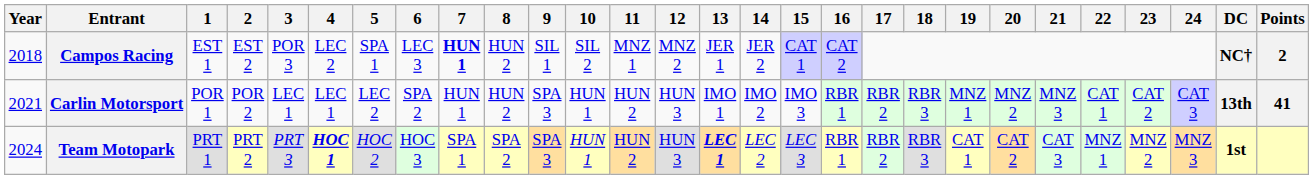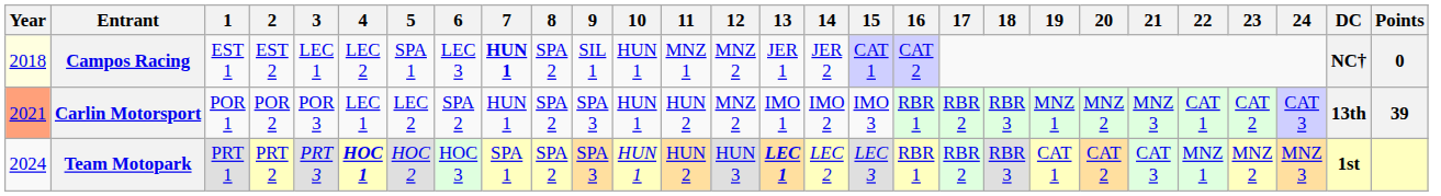 <table class="wikitable" style="text-align:center; font-size:85%">
 <tr>
 <th>Year</th>
 <th>Entrant</th>
 <th>1</th>
 <th>2</th>
 <th>3</th>
 <th>4</th>
 <th>5</th>
 <th>6</th>
 <th>7</th>
 <th>8</th>
 <th>9</th>
 <th>10</th>
 <th>11</th>
 <th>12</th>
 <th>13</th>
 <th>14</th>
 <th>15</th>
 <th>16</th>
 <th>17</th>
 <th>18</th>
 <th>19</th>
 <th>20</th>
 <th>21</th>
 <th>22</th>
 <th>23</th>
 <th>24</th>
 <th>DC</th>
 <th>Points</th>
 </tr>
 <tr>
-<td><a href='#'>2018</a></td>
+<td style="background: lightyellow;"><a href='#'>2018</a></td>
 <th nowrap><a href='#'>Campos Racing</a></th>
 <td style="background:#;"><a href='#'>EST<br>1</a></td>
 <td style="background:#;"><a href='#'>EST<br>2</a></td>
-<td style="background:#;"><a href='#'>POR<br>3</a></td>
+<td style="background:#;"><a href='#'>LEC<br>1</a></td>
 <td style="background:#;"><a href='#'>LEC<br>2</a></td>
 <td style="background:#;"><a href='#'>SPA<br>1</a></td>
 <td style="background:#;"><a href='#'>LEC<br>3</a></td>
 <td style="background:#;"><strong><a href='#'>HUN<br>1</a></strong></td>
-<td style="background:#;"><a href='#'>HUN<br>2</a></td>
+<td style="background:#;"><a href='#'>SPA<br>2</a></td>
 <td style="background:#;"><a href='#'>SIL<br>1</a></td>
-<td style="background:#;"><a href='#'>SIL<br>2</a></td>
+<td style="background:#;"><a href='#'>HUN<br>1</a></td>
 <td style="background:#;"><a href='#'>MNZ<br>1</a></td>
 <td style="background:#;"><a href='#'>MNZ<br>2</a></td>
 <td style="background:#;"><a href='#'>JER<br>1</a></td>
 <td style="background:#;"><a href='#'>JER<br>2</a></td>
 <td style="background:#CFCFFF;"><a href='#'>CAT<br>1</a><br></td>
 <td style="background:#CFCFFF;"><a href='#'>CAT<br>2</a><br></td>
 <td colspan=8></td>
 <th>NC†</th>
-<th>2</th>
+<th>0</th>
 </tr>
 <tr>
-<td><a href='#'>2021</a></td>
+<td style="background: lightsalmon;"><a href='#'>2021</a></td>
 <th nowrap><a href='#'>Carlin Motorsport</a></th>
 <td style="background:#;"><a href='#'>POR<br>1</a></td>
 <td style="background:#;"><a href='#'>POR<br>2</a></td>
-<td style="background:#;"><a href='#'>LEC<br>1</a></td>
+<td style="background:#;"><a href='#'>POR<br>3</a></td>
 <td style="background:#;"><a href='#'>LEC<br>1</a></td>
 <td style="background:#;"><a href='#'>LEC<br>2</a></td>
 <td style="background:#;"><a href='#'>SPA<br>2</a></td>
 <td style="background:#;"><a href='#'>HUN<br>1</a></td>
-<td style="background:#;"><a href='#'>HUN<br>2</a></td>
+<td style="background:#;"><a href='#'>SPA<br>2</a></td>
 <td style="background:#;"><a href='#'>SPA<br>3</a></td>
 <td style="background:#;"><a href='#'>HUN<br>1</a></td>
 <td style="background:#;"><a href='#'>HUN<br>2</a></td>
-<td style="background:#;"><a href='#'>HUN<br>3</a></td>
+<td style="background:#;"><a href='#'>MNZ<br>2</a></td>
 <td style="background:#;"><a href='#'>IMO<br>1</a></td>
 <td style="background:#;"><a href='#'>IMO<br>2</a></td>
 <td style="background:#;"><a href='#'>IMO<br>3</a></td>
 <td style="background:#DFFFDF;"><a href='#'>RBR<br>1</a><br></td>
 <td style="background:#DFFFDF;"><a href='#'>RBR<br>2</a><br></td>
 <td style="background:#DFFFDF;"><a href='#'>RBR<br>3</a><br></td>
 <td style="background:#DFFFDF;"><a href='#'>MNZ<br>1</a><br></td>
 <td style="background:#DFFFDF;"><a href='#'>MNZ<br>2</a><br></td>
 <td style="background:#DFFFDF;"><a href='#'>MNZ<br>3</a><br></td>
 <td style="background:#DFFFDF;"><a href='#'>CAT<br>1</a><br></td>
 <td style="background:#DFFFDF;"><a href='#'>CAT<br>2</a><br></td>
 <td style="background:#CFCFFF;"><a href='#'>CAT<br>3</a><br></td>
 <th>13th</th>
-<th>41</th>
+<th>39</th>
 </tr>
 <tr>
 <td><a href='#'>2024</a></td>
 <th><a href='#'>Team Motopark</a></th>
 <td style="background:#DFDFDF;"><a href='#'>PRT<br>1</a><br></td>
 <td style="background:#FFFFBF;"><a href='#'>PRT<br>2</a><br></td>
 <td style="background:#DFDFDF;"><em><a href='#'>PRT<br>3</a></em><br></td>
 <td style="background:#ffffbf;"><strong><em><a href='#'>HOC<br>1</a></em></strong><br></td>
 <td style="background:#dfdfdf;"><em><a href='#'>HOC<br>2</a></em><br></td>
 <td style="background:#dfffdf;"><a href='#'>HOC<br>3</a><br></td>
 <td style="background:#ffffbf;"><a href='#'>SPA<br>1</a><br></td>
 <td style="background:#ffffbf;"><a href='#'>SPA<br>2</a><br></td>
 <td style="background:#ffdf9f;"><a href='#'>SPA<br>3</a><br></td>
 <td style="background:#FFFFBF;"><em><a href='#'>HUN<br>1</a></em><br></td>
 <td style="background:#FFDF9F;"><a href='#'>HUN<br>2</a><br></td>
 <td style="background:#DFDFDF;"><a href='#'>HUN<br>3</a><br></td>
 <td style="background:#FFDF9F;"><strong><em><a href='#'>LEC<br>1</a></em></strong><br></td>
 <td style="background:#FFFFBF;"><em><a href='#'>LEC<br>2</a></em><br></td>
 <td style="background:#DFDFDF;"><em><a href='#'>LEC<br>3</a></em><br></td>
 <td style="background:#FFFFBF;"><a href='#'>RBR<br>1</a><br></td>
 <td style="background:#dfffdf;"><a href='#'>RBR<br>2</a><br></td>
 <td style="background:#DFDFDF;"><a href='#'>RBR<br>3</a><br></td>
 <td style="background:#FFFFBF;"><a href='#'>CAT<br>1</a><br></td>
 <td style="background:#FFDF9F;"><a href='#'>CAT<br>2</a><br></td>
 <td style="background:#dfffdf;"><a href='#'>CAT<br>3</a><br></td>
 <td style="background:#dfffdf;"><a href='#'>MNZ<br>1</a><br></td>
 <td style="background:#FFFFBF;"><a href='#'>MNZ<br>2</a><br></td>
 <td style="background:#FFDF9F;"><a href='#'>MNZ<br>3</a><br></td>
 <th style="background:#FFFFBF;">1st</th>
 <th style="background:#FFFFBF;"></th>
 </tr>
 </table>
